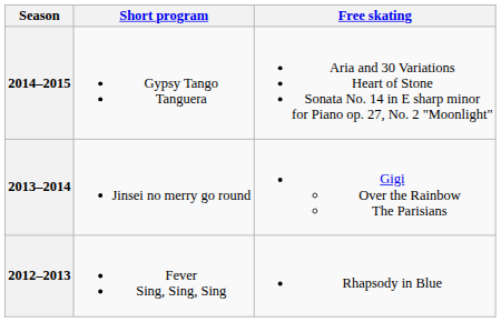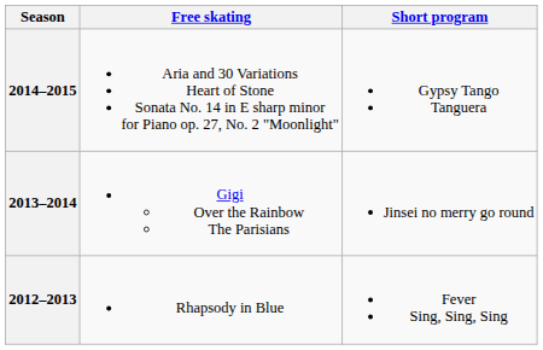 <table class=wikitable style=text-align:center>
 <tr>
 <th>Season</th>
+<th><a href='#'>Free skating</a></th>
 <th><a href='#'>Short program</a></th>
-<th><a href='#'>Free skating</a></th>
 </tr>
 <tr>
 <th>2014–2015 <br> </th>
+<td><br><ul><li>Aria and 30 Variations <br></li><li>Heart of Stone</li><li>Sonata No. 14 in E sharp minor <br> for Piano op. 27, No. 2 "Moonlight" <br></li></ul></td>
 <td><br><ul><li>Gypsy Tango</li><li>Tanguera <br></li></ul></td>
-<td><br><ul><li>Aria and 30 Variations <br></li><li>Heart of Stone</li><li>Sonata No. 14 in E sharp minor <br> for Piano op. 27, No. 2 "Moonlight" <br></li></ul></td>
 </tr>
 <tr>
 <th>2013–2014 <br> </th>
+<td><br><ul><li><a href='#'>Gigi</a><ul><li>Over the Rainbow</li><li>The Parisians</li></ul></li></ul></td>
 <td><br><ul><li>Jinsei no merry go round <br></li></ul></td>
-<td><br><ul><li><a href='#'>Gigi</a><ul><li>Over the Rainbow</li><li>The Parisians</li></ul></li></ul></td>
 </tr>
 <tr>
 <th>2012–2013 <br> </th>
+<td><br><ul><li>Rhapsody in Blue <br></li></ul></td>
 <td><br><ul><li>Fever</li><li>Sing, Sing, Sing</li></ul></td>
-<td><br><ul><li>Rhapsody in Blue <br></li></ul></td>
 </tr>
 </table>
